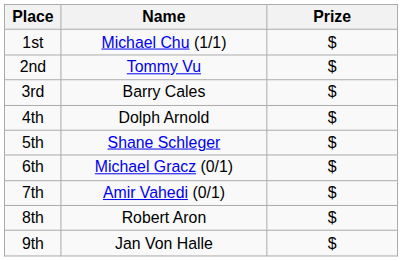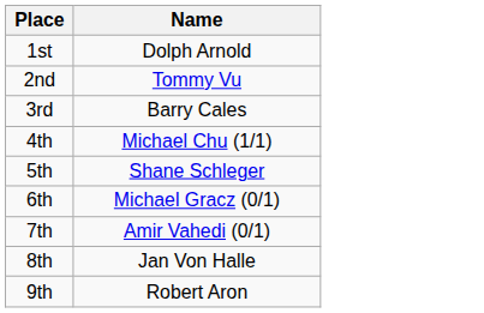 <table class="wikitable" style="text-align:center">
 <tr>
 <th width="50">Place</th>
 <th width="200">Name</th>
-<th width="125">Prize</th>
 </tr>
 <tr>
 <td>1st</td>
-<td><a href='#'>Michael Chu</a> (1/1)</td>
-<td>$</td>
+<td>Dolph Arnold</td>
 </tr>
 <tr>
 <td>2nd</td>
 <td><a href='#'>Tommy Vu</a></td>
-<td>$</td>
 </tr>
 <tr>
 <td>3rd</td>
 <td>Barry Cales</td>
-<td>$</td>
 </tr>
 <tr>
 <td>4th</td>
-<td>Dolph Arnold</td>
-<td>$</td>
+<td><a href='#'>Michael Chu</a> (1/1)</td>
 </tr>
 <tr>
 <td>5th</td>
 <td><a href='#'>Shane Schleger</a></td>
-<td>$</td>
 </tr>
 <tr>
 <td>6th</td>
 <td><a href='#'>Michael Gracz</a> (0/1)</td>
-<td>$</td>
 </tr>
 <tr>
 <td>7th</td>
 <td><a href='#'>Amir Vahedi</a> (0/1)</td>
-<td>$</td>
 </tr>
 <tr>
 <td>8th</td>
-<td>Robert Aron</td>
-<td>$</td>
+<td>Jan Von Halle</td>
 </tr>
 <tr>
 <td>9th</td>
-<td>Jan Von Halle</td>
-<td>$</td>
+<td>Robert Aron</td>
 </tr>
 </table>
